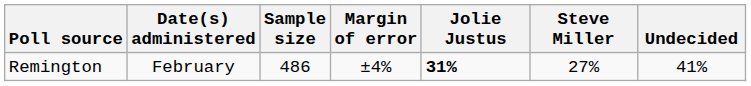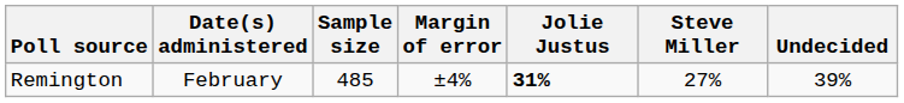 <table class="wikitable">
 <tr valign="bottom">
 <th>Poll source</th>
 <th>Date(s)<br>administered</th>
 <th>Sample<br>size</th>
 <th>Margin<br>of error</th>
 <th style="width:75px;">Jolie<br>Justus</th>
 <th style="width:75px;">Steve<br>Miller</th>
 <th style="width:75px;">Undecided</th>
 </tr>
 <tr>
 <td>Remington</td>
 <td align="center">February</td>
-<td align="center">486</td>
+<td align="center">485</td>
 <td align="center">±4%</td>
 <td><strong>31%</strong></td>
 <td align="center">27%</td>
-<td align="center">41%</td>
+<td align="center">39%</td>
 </tr>
 </table>
